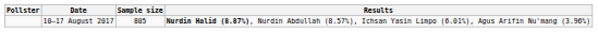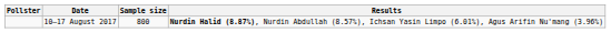 <table class="wikitable sortable" style="text-align: center; font-size: 75%;">
 <tr>
 <th>Pollster</th>
 <th>Date</th>
 <th>Sample size</th>
 <th>Results</th>
 </tr>
 <tr>
 <td></td>
 <td>10–17 August 2017</td>
-<td>805</td>
+<td>800</td>
 <td><strong>Nurdin Halid (8.87%)</strong>, Nurdin Abdullah (8.57%), Ichsan Yasin Limpo (6.01%), Agus Arifin Nu'mang (3.96%)</td>
 </tr>
 </table>
